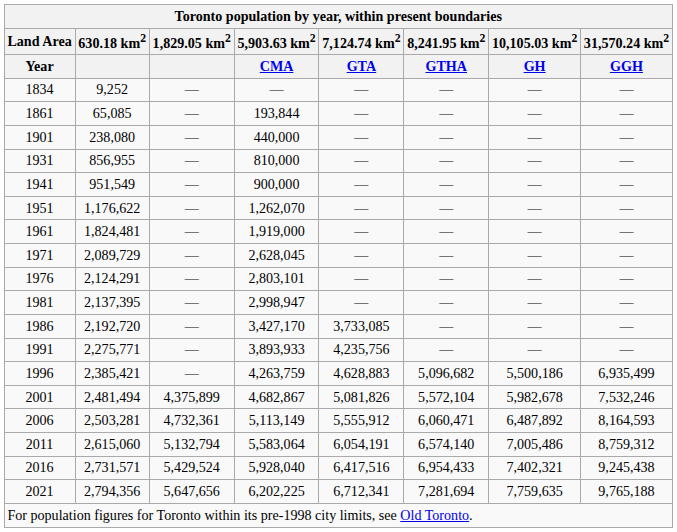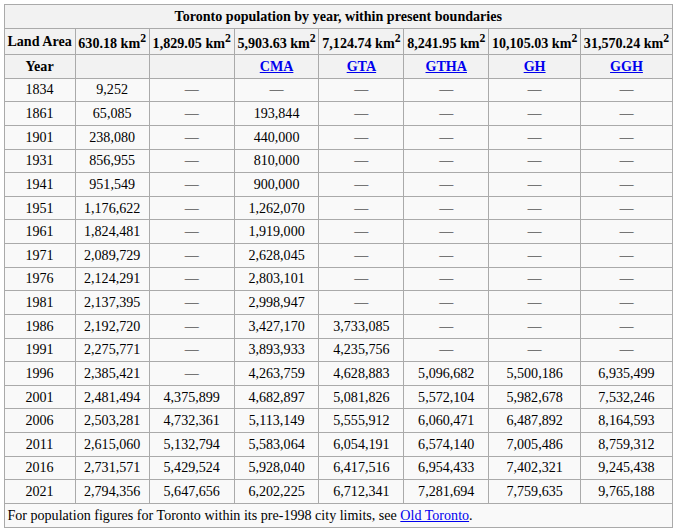 <table class="wikitable" style="font-size:88%; float:right; margin-left:1em">
 <tr>
 <th colspan=8>Toronto population by year, within present boundaries</th>
 </tr>
 <tr>
 <th>Land Area</th>
 <th>630.18 km<sup>2</sup></th>
 <th>1,829.05 km<sup>2</sup></th>
 <th>5,903.63 km<sup>2</sup></th>
 <th>7,124.74 km<sup>2</sup></th>
 <th>8,241.95 km<sup>2</sup></th>
 <th>10,105.03 km<sup>2</sup></th>
 <th>31,570.24 km<sup>2</sup></th>
 </tr>
 <tr>
 <th>Year</th>
 <th></th>
 <th></th>
 <th><a href='#'>CMA</a></th>
 <th><a href='#'>GTA</a></th>
 <th><a href='#'>GTHA</a></th>
 <th><a href='#'>GH</a></th>
 <th><a href='#'>GGH</a></th>
 </tr>
 <tr style="text-align:center;">
 <td>1834</td>
 <td>9,252</td>
 <td>—</td>
 <td>—</td>
 <td>—</td>
 <td>—</td>
 <td>—</td>
 <td>—</td>
 </tr>
 <tr style="text-align:center;">
 <td>1861</td>
 <td>65,085</td>
 <td>—</td>
 <td>193,844</td>
 <td>—</td>
 <td>—</td>
 <td>—</td>
 <td>—</td>
 </tr>
 <tr style="text-align:center;">
 <td>1901</td>
 <td>238,080</td>
 <td>—</td>
 <td>440,000</td>
 <td>—</td>
 <td>—</td>
 <td>—</td>
 <td>—</td>
 </tr>
 <tr style="text-align:center;">
 <td>1931</td>
 <td>856,955</td>
 <td>—</td>
 <td>810,000</td>
 <td>—</td>
 <td>—</td>
 <td>—</td>
 <td>—</td>
 </tr>
 <tr style="text-align:center;">
 <td>1941</td>
 <td>951,549</td>
 <td>—</td>
 <td>900,000</td>
 <td>—</td>
 <td>—</td>
 <td>—</td>
 <td>—</td>
 </tr>
 <tr style="text-align:center;">
 <td>1951</td>
 <td>1,176,622</td>
 <td>—</td>
 <td>1,262,070</td>
 <td>—</td>
 <td>—</td>
 <td>—</td>
 <td>—</td>
 </tr>
 <tr style="text-align:center;">
 <td>1961</td>
 <td>1,824,481</td>
 <td>—</td>
 <td>1,919,000</td>
 <td>—</td>
 <td>—</td>
 <td>—</td>
 <td>—</td>
 </tr>
 <tr style="text-align:center;">
 <td>1971</td>
 <td>2,089,729</td>
 <td>—</td>
 <td>2,628,045</td>
 <td>—</td>
 <td>—</td>
 <td>—</td>
 <td>—</td>
 </tr>
 <tr style="text-align:center;">
 <td>1976</td>
 <td>2,124,291</td>
 <td>—</td>
 <td>2,803,101</td>
 <td>—</td>
 <td>—</td>
 <td>—</td>
 <td>—</td>
 </tr>
 <tr style="text-align:center;">
 <td>1981</td>
 <td>2,137,395</td>
 <td>—</td>
 <td>2,998,947</td>
 <td>—</td>
 <td>—</td>
 <td>—</td>
 <td>—</td>
 </tr>
 <tr style="text-align:center;">
 <td>1986</td>
 <td>2,192,720</td>
 <td>—</td>
 <td>3,427,170</td>
 <td>3,733,085</td>
 <td>—</td>
 <td>—</td>
 <td>—</td>
 </tr>
 <tr style="text-align:center;">
 <td>1991</td>
 <td>2,275,771</td>
 <td>—</td>
 <td>3,893,933</td>
 <td>4,235,756</td>
 <td>—</td>
 <td>—</td>
 <td>—</td>
 </tr>
 <tr style="text-align:center;">
 <td>1996</td>
 <td>2,385,421</td>
 <td>—</td>
 <td>4,263,759</td>
 <td>4,628,883</td>
 <td>5,096,682</td>
 <td>5,500,186</td>
 <td>6,935,499</td>
 </tr>
 <tr style="text-align:center;">
 <td>2001</td>
 <td>2,481,494</td>
 <td>4,375,899</td>
-<td>4,682,867</td>
+<td>4,682,897</td>
 <td>5,081,826</td>
 <td>5,572,104</td>
 <td>5,982,678</td>
 <td>7,532,246</td>
 </tr>
 <tr style="text-align:center;">
 <td>2006</td>
 <td>2,503,281</td>
 <td>4,732,361</td>
 <td>5,113,149</td>
 <td>5,555,912</td>
 <td>6,060,471</td>
 <td>6,487,892</td>
 <td>8,164,593</td>
 </tr>
 <tr style="text-align:center;">
 <td>2011</td>
 <td>2,615,060</td>
 <td>5,132,794</td>
 <td>5,583,064</td>
 <td>6,054,191</td>
 <td>6,574,140</td>
 <td>7,005,486</td>
 <td>8,759,312</td>
 </tr>
 <tr style="text-align:center;">
 <td>2016</td>
 <td>2,731,571</td>
 <td>5,429,524</td>
 <td>5,928,040</td>
 <td>6,417,516</td>
 <td>6,954,433</td>
 <td>7,402,321</td>
 <td>9,245,438</td>
 </tr>
 <tr style="text-align:center;">
 <td>2021</td>
 <td>2,794,356</td>
 <td>5,647,656</td>
 <td>6,202,225</td>
 <td>6,712,341</td>
 <td>7,281,694</td>
 <td>7,759,635</td>
 <td>9,765,188</td>
 </tr>
 <tr>
 <td colspan="8">For population figures for Toronto within its pre-1998 city limits, see <a href='#'>Old Toronto</a>.</td>
 </tr>
 </table>
